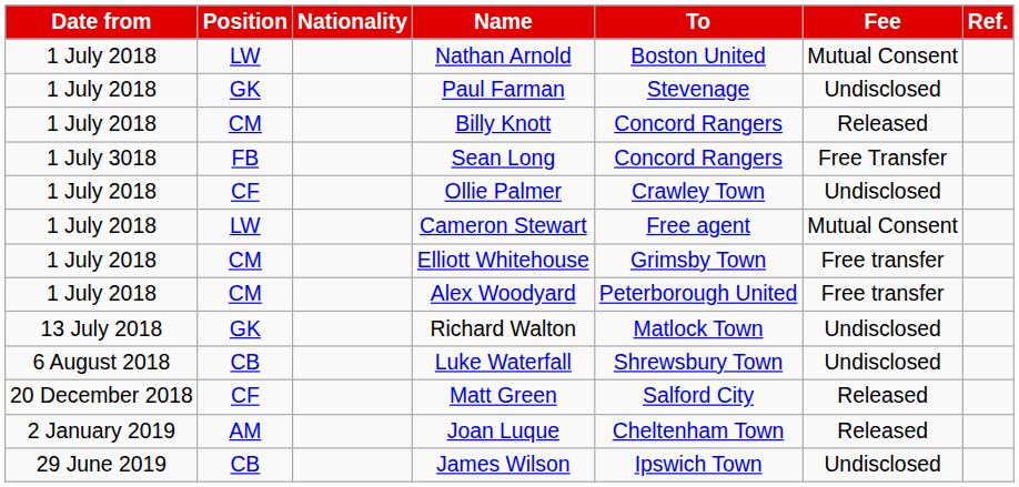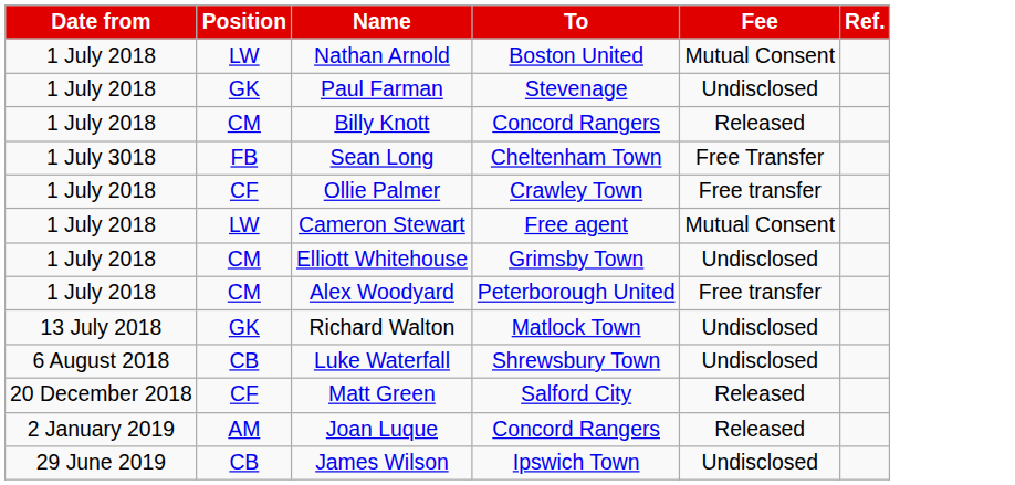 <table class="wikitable"  style="text-align:center;">
 <tr>
 <th style="background:#E00000; color:#ffffff;">Date from</th>
 <th style="background:#E00000; color:#ffffff;">Position</th>
-<th style="background:#E00000; color:#ffffff;">Nationality</th>
 <th style="background:#E00000; color:#ffffff;">Name</th>
 <th style="background:#E00000; color:#ffffff;">To</th>
 <th style="background:#E00000; color:#ffffff;">Fee</th>
 <th style="background:#E00000; color:#ffffff;">Ref.</th>
 </tr>
 <tr>
 <td>1 July 2018</td>
 <td><a href='#'>LW</a></td>
-<td></td>
 <td><a href='#'>Nathan Arnold</a></td>
 <td><a href='#'>Boston United</a></td>
 <td>Mutual Consent</td>
 <td></td>
 </tr>
 <tr>
 <td>1 July 2018</td>
 <td><a href='#'>GK</a></td>
-<td></td>
 <td><a href='#'>Paul Farman</a></td>
 <td><a href='#'>Stevenage</a></td>
 <td>Undisclosed</td>
 <td></td>
 </tr>
 <tr>
 <td>1 July 2018</td>
 <td><a href='#'>CM</a></td>
-<td></td>
 <td><a href='#'>Billy Knott</a></td>
 <td><a href='#'>Concord Rangers</a></td>
 <td>Released</td>
 <td></td>
 </tr>
 <tr>
 <td>1 July 3018</td>
 <td><a href='#'>FB</a></td>
-<td></td>
 <td><a href='#'>Sean Long</a></td>
-<td><a href='#'>Concord Rangers</a></td>
+<td><a href='#'>Cheltenham Town</a></td>
 <td>Free Transfer</td>
 <td></td>
 </tr>
 <tr>
 <td>1 July 2018</td>
 <td><a href='#'>CF</a></td>
-<td></td>
 <td><a href='#'>Ollie Palmer</a></td>
 <td><a href='#'>Crawley Town</a></td>
-<td>Undisclosed</td>
+<td>Free transfer</td>
 <td></td>
 </tr>
 <tr>
 <td>1 July 2018</td>
 <td><a href='#'>LW</a></td>
-<td></td>
 <td><a href='#'>Cameron Stewart</a></td>
 <td><a href='#'>Free agent</a></td>
 <td>Mutual Consent</td>
 <td></td>
 </tr>
 <tr>
 <td>1 July 2018</td>
 <td><a href='#'>CM</a></td>
-<td></td>
 <td><a href='#'>Elliott Whitehouse</a></td>
 <td><a href='#'>Grimsby Town</a></td>
-<td>Free transfer</td>
+<td>Undisclosed</td>
 <td></td>
 </tr>
 <tr>
 <td>1 July 2018</td>
 <td><a href='#'>CM</a></td>
-<td></td>
 <td><a href='#'>Alex Woodyard</a></td>
 <td><a href='#'>Peterborough United</a></td>
 <td>Free transfer</td>
 <td></td>
 </tr>
 <tr>
 <td>13 July 2018</td>
 <td><a href='#'>GK</a></td>
-<td></td>
 <td>Richard Walton</td>
 <td><a href='#'>Matlock Town</a></td>
 <td>Undisclosed</td>
 <td></td>
 </tr>
 <tr>
 <td>6 August 2018</td>
 <td><a href='#'>CB</a></td>
-<td></td>
 <td><a href='#'>Luke Waterfall</a></td>
 <td><a href='#'>Shrewsbury Town</a></td>
 <td>Undisclosed</td>
 <td></td>
 </tr>
 <tr>
 <td>20 December 2018</td>
 <td><a href='#'>CF</a></td>
-<td></td>
 <td><a href='#'>Matt Green</a></td>
 <td><a href='#'>Salford City</a></td>
 <td>Released</td>
 <td></td>
 </tr>
 <tr>
 <td>2 January 2019</td>
 <td><a href='#'>AM</a></td>
-<td></td>
 <td><a href='#'>Joan Luque</a></td>
-<td><a href='#'>Cheltenham Town</a></td>
+<td><a href='#'>Concord Rangers</a></td>
 <td>Released</td>
 <td></td>
 </tr>
 <tr>
 <td>29 June 2019</td>
 <td><a href='#'>CB</a></td>
-<td></td>
 <td><a href='#'>James Wilson</a></td>
 <td><a href='#'>Ipswich Town</a></td>
 <td>Undisclosed</td>
 <td></td>
 </tr>
 </table>
